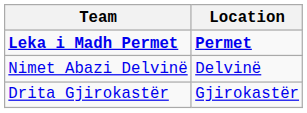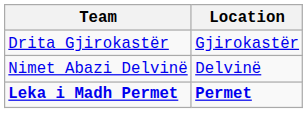 <table class="wikitable sortable">
 <tr>
 <th>Team</th>
 <th>Location</th>
 </tr>
 <tr>
-<td><strong><a href='#'>Leka i Madh Permet</a></strong></td>
-<td><strong><a href='#'>Permet</a></strong></td>
+<td><a href='#'>Drita Gjirokastër</a></td>
+<td><a href='#'>Gjirokastër</a></td>
 </tr>
 <tr>
 <td><a href='#'>Nimet Abazi Delvinë</a></td>
 <td><a href='#'>Delvinë</a></td>
 </tr>
 <tr>
-<td><a href='#'>Drita Gjirokastër</a></td>
-<td><a href='#'>Gjirokastër</a></td>
+<td><strong><a href='#'>Leka i Madh Permet</a></strong></td>
+<td><strong><a href='#'>Permet</a></strong></td>
 </tr>
 </table>
